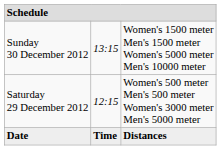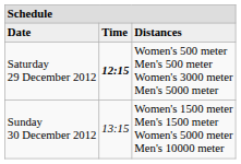 <table class="wikitable">
 <tr align=left bgcolor=#DDDDDD>
 <td colspan=3><strong>Schedule</strong></td>
+</tr>
+<tr align=left bgcolor=#EEEEEE>
+<td><strong>Date</strong></td>
+<td><strong>Time</strong></td>
+<td><strong>Distances</strong></td>
+</tr>
+<tr>
+<td>Saturday<br>29 December 2012</td>
+<td><strong><em>12:15</em></strong></td>
+<td>Women's 500 meter<br>Men's 500 meter<br>Women's 3000 meter<br>Men's 5000 meter</td>
 </tr>
 <tr>
 <td>Sunday<br>30 December 2012</td>
 <td><em>13:15</em></td>
 <td>Women's 1500 meter<br>Men's 1500 meter <br>Women's 5000 meter<br>Men's 10000 meter</td>
 </tr>
-<tr>
-<td>Saturday<br>29 December 2012</td>
-<td><em>12:15</em></td>
-<td>Women's 500 meter<br>Men's 500 meter<br>Women's 3000 meter<br>Men's 5000 meter</td>
-</tr>
-<tr align=left bgcolor=#EEEEEE>
-<td><strong>Date</strong></td>
-<td><strong>Time</strong></td>
-<td><strong>Distances</strong></td>
-</tr>
 </table>
